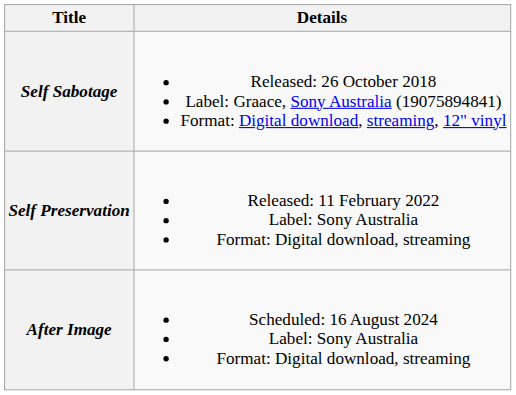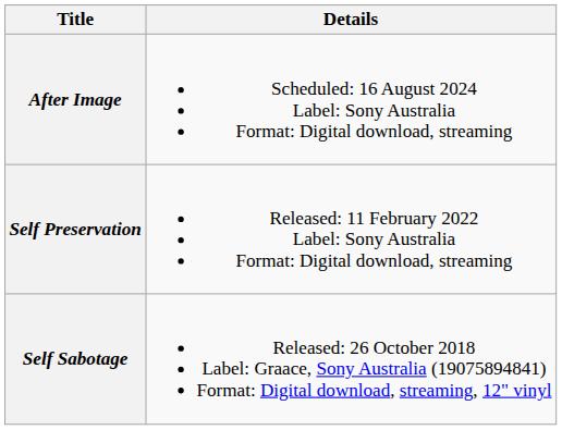 <table class="wikitable plainrowheaders" style=text-align:center;>
 <tr>
 <th scope="col">Title</th>
 <th scope="col">Details</th>
 </tr>
 <tr>
-<th scope="row"><em>Self Sabotage</em></th>
-<td><br><ul><li>Released: 26 October 2018</li><li>Label: Graace, <a href='#'>Sony Australia</a> (19075894841)</li><li>Format: <a href='#'>Digital download</a>, <a href='#'>streaming</a>, <a href='#'>12" vinyl</a></li></ul></td>
+<th scope="row"><em>After Image</em></th>
+<td><br><ul><li>Scheduled: 16 August 2024</li><li>Label: Sony Australia</li><li>Format: Digital download, streaming</li></ul></td>
 </tr>
 <tr>
 <th scope="row"><em>Self Preservation</em></th>
 <td><br><ul><li>Released: 11 February 2022</li><li>Label: Sony Australia</li><li>Format: Digital download, streaming</li></ul></td>
 </tr>
 <tr>
-<th scope="row"><em>After Image</em></th>
-<td><br><ul><li>Scheduled: 16 August 2024</li><li>Label: Sony Australia</li><li>Format: Digital download, streaming</li></ul></td>
+<th scope="row"><em>Self Sabotage</em></th>
+<td><br><ul><li>Released: 26 October 2018</li><li>Label: Graace, <a href='#'>Sony Australia</a> (19075894841)</li><li>Format: <a href='#'>Digital download</a>, <a href='#'>streaming</a>, <a href='#'>12" vinyl</a></li></ul></td>
 </tr>
 </table>
